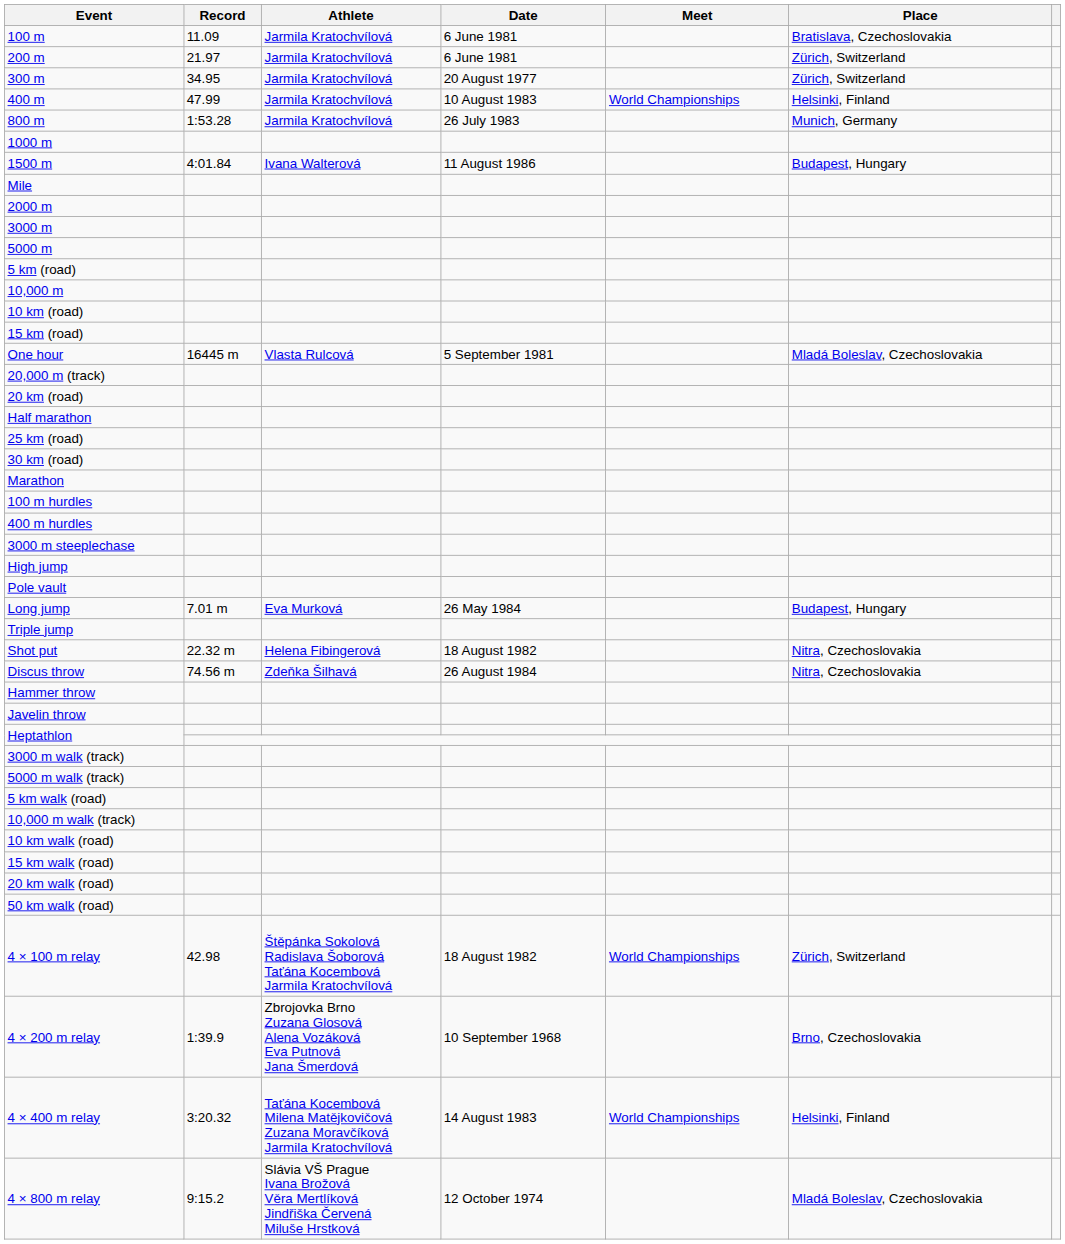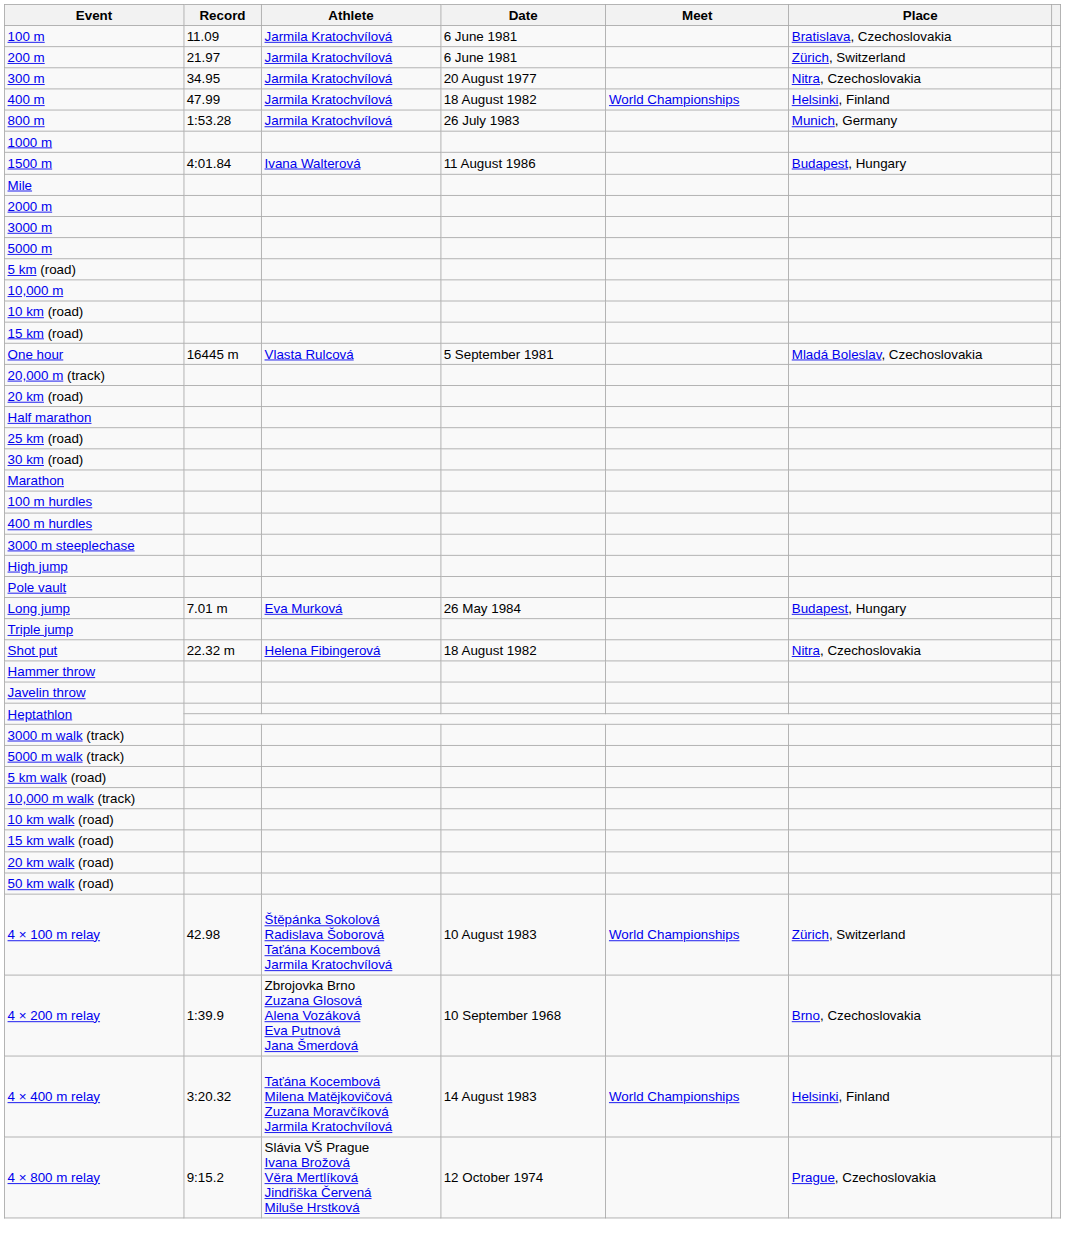 <table class="wikitable" style="font-size:95%; width: 95%;">
 <tr>
 <th>Event</th>
 <th>Record</th>
 <th>Athlete</th>
 <th>Date</th>
 <th>Meet</th>
 <th>Place</th>
 <th></th>
 </tr>
 <tr>
 <td><a href='#'>100 m</a></td>
 <td>11.09 </td>
 <td><a href='#'>Jarmila Kratochvílová</a></td>
 <td>6 June 1981</td>
 <td></td>
 <td><a href='#'>Bratislava</a>, Czechoslovakia</td>
 <td></td>
 </tr>
 <tr>
 <td><a href='#'>200 m</a></td>
 <td>21.97 </td>
 <td><a href='#'>Jarmila Kratochvílová</a></td>
 <td>6 June 1981</td>
 <td></td>
 <td><a href='#'>Zürich</a>, Switzerland</td>
 <td></td>
 </tr>
 <tr>
 <td><a href='#'>300 m</a></td>
 <td>34.95</td>
 <td><a href='#'>Jarmila Kratochvílová</a></td>
 <td>20 August 1977</td>
 <td></td>
-<td><a href='#'>Zürich</a>, Switzerland</td>
+<td><a href='#'>Nitra</a>, Czechoslovakia</td>
 <td></td>
 </tr>
 <tr>
 <td><a href='#'>400 m</a></td>
 <td>47.99</td>
 <td><a href='#'>Jarmila Kratochvílová</a></td>
-<td>10 August 1983</td>
+<td>18 August 1982</td>
 <td><a href='#'>World Championships</a></td>
 <td><a href='#'>Helsinki</a>, Finland</td>
 <td></td>
 </tr>
 <tr>
 <td><a href='#'>800 m</a></td>
 <td>1:53.28</td>
 <td><a href='#'>Jarmila Kratochvílová</a></td>
 <td>26 July 1983</td>
 <td></td>
 <td><a href='#'>Munich</a>, Germany</td>
 <td></td>
 </tr>
 <tr>
 <td><a href='#'>1000 m</a></td>
 <td></td>
 <td></td>
 <td></td>
 <td></td>
 <td></td>
 <td></td>
 </tr>
 <tr>
 <td><a href='#'>1500 m</a></td>
 <td>4:01.84</td>
 <td><a href='#'>Ivana Walterová</a></td>
 <td>11 August 1986</td>
 <td></td>
 <td><a href='#'>Budapest</a>, Hungary</td>
 <td></td>
 </tr>
 <tr>
 <td><a href='#'>Mile</a></td>
 <td></td>
 <td></td>
 <td></td>
 <td></td>
 <td></td>
 <td></td>
 </tr>
 <tr>
 <td><a href='#'>2000 m</a></td>
 <td></td>
 <td></td>
 <td></td>
 <td></td>
 <td></td>
 <td></td>
 </tr>
 <tr>
 <td><a href='#'>3000 m</a></td>
 <td></td>
 <td></td>
 <td></td>
 <td></td>
 <td></td>
 <td></td>
 </tr>
 <tr>
 <td><a href='#'>5000 m</a></td>
 <td></td>
 <td></td>
 <td></td>
 <td></td>
 <td></td>
 <td></td>
 </tr>
 <tr>
 <td><a href='#'>5 km</a> (road)</td>
 <td></td>
 <td></td>
 <td></td>
 <td></td>
 <td></td>
 <td></td>
 </tr>
 <tr>
 <td><a href='#'>10,000 m</a></td>
 <td></td>
 <td></td>
 <td></td>
 <td></td>
 <td></td>
 <td></td>
 </tr>
 <tr>
 <td><a href='#'>10 km</a> (road)</td>
 <td></td>
 <td></td>
 <td></td>
 <td></td>
 <td></td>
 <td></td>
 </tr>
 <tr>
 <td><a href='#'>15 km</a> (road)</td>
 <td></td>
 <td></td>
 <td></td>
 <td></td>
 <td></td>
 <td></td>
 </tr>
 <tr>
 <td><a href='#'>One hour</a></td>
 <td>16445 m </td>
 <td><a href='#'>Vlasta Rulcová</a></td>
 <td>5 September 1981</td>
 <td></td>
 <td><a href='#'>Mladá Boleslav</a>, Czechoslovakia</td>
 <td></td>
 </tr>
 <tr>
 <td><a href='#'>20,000 m</a> (track)</td>
 <td></td>
 <td></td>
 <td></td>
 <td></td>
 <td></td>
 <td></td>
 </tr>
 <tr>
 <td><a href='#'>20 km</a> (road)</td>
 <td></td>
 <td></td>
 <td></td>
 <td></td>
 <td></td>
 <td></td>
 </tr>
 <tr>
 <td><a href='#'>Half marathon</a></td>
 <td></td>
 <td></td>
 <td></td>
 <td></td>
 <td></td>
 <td></td>
 </tr>
 <tr>
 <td><a href='#'>25 km</a> (road)</td>
 <td></td>
 <td></td>
 <td></td>
 <td></td>
 <td></td>
 <td></td>
 </tr>
 <tr>
 <td><a href='#'>30 km</a> (road)</td>
 <td></td>
 <td></td>
 <td></td>
 <td></td>
 <td></td>
 <td></td>
 </tr>
 <tr>
 <td><a href='#'>Marathon</a></td>
 <td></td>
 <td></td>
 <td></td>
 <td></td>
 <td></td>
 <td></td>
 </tr>
 <tr>
 <td><a href='#'>100 m hurdles</a></td>
 <td></td>
 <td></td>
 <td></td>
 <td></td>
 <td></td>
 <td></td>
 </tr>
 <tr>
 <td><a href='#'>400 m hurdles</a></td>
 <td></td>
 <td></td>
 <td></td>
 <td></td>
 <td></td>
 <td></td>
 </tr>
 <tr>
 <td><a href='#'>3000 m steeplechase</a></td>
 <td></td>
 <td></td>
 <td></td>
 <td></td>
 <td></td>
 <td></td>
 </tr>
 <tr>
 <td><a href='#'>High jump</a></td>
 <td></td>
 <td></td>
 <td></td>
 <td></td>
 <td></td>
 <td></td>
 </tr>
 <tr>
 <td><a href='#'>Pole vault</a></td>
 <td></td>
 <td></td>
 <td></td>
 <td></td>
 <td></td>
 <td></td>
 </tr>
 <tr>
 <td><a href='#'>Long jump</a></td>
 <td>7.01 m </td>
 <td><a href='#'>Eva Murková</a></td>
 <td>26 May 1984</td>
 <td></td>
 <td><a href='#'>Budapest</a>, Hungary</td>
 <td></td>
 </tr>
 <tr>
 <td><a href='#'>Triple jump</a></td>
 <td></td>
 <td></td>
 <td></td>
 <td></td>
 <td></td>
 <td></td>
 </tr>
 <tr>
 <td><a href='#'>Shot put</a></td>
 <td>22.32 m</td>
 <td><a href='#'>Helena Fibingerová</a></td>
 <td>18 August 1982</td>
 <td></td>
 <td><a href='#'>Nitra</a>, Czechoslovakia</td>
 <td></td>
 </tr>
 <tr>
-<td><a href='#'>Discus throw</a></td>
-<td>74.56 m</td>
-<td><a href='#'>Zdeňka Šilhavá</a></td>
-<td>26 August 1984</td>
-<td></td>
-<td><a href='#'>Nitra</a>, Czechoslovakia</td>
-<td></td>
-</tr>
-<tr>
 <td><a href='#'>Hammer throw</a></td>
 <td></td>
 <td></td>
 <td></td>
 <td></td>
 <td></td>
 <td></td>
 </tr>
 <tr>
 <td><a href='#'>Javelin throw</a></td>
 <td></td>
 <td></td>
 <td></td>
 <td></td>
 <td></td>
 <td></td>
 </tr>
 <tr>
 <td rowspan=2><a href='#'>Heptathlon</a></td>
 <td></td>
 <td></td>
 <td></td>
 <td></td>
 <td></td>
 <td></td>
 </tr>
 <tr>
 <td colspan=5></td>
 <td></td>
 </tr>
 <tr>
 <td><a href='#'>3000 m walk</a> (track)</td>
 <td></td>
 <td></td>
 <td></td>
 <td></td>
 <td></td>
 <td></td>
 </tr>
 <tr>
 <td><a href='#'>5000 m walk</a> (track)</td>
 <td></td>
 <td></td>
 <td></td>
 <td></td>
 <td></td>
 <td></td>
 </tr>
 <tr>
 <td><a href='#'>5 km walk</a> (road)</td>
 <td></td>
 <td></td>
 <td></td>
 <td></td>
 <td></td>
 <td></td>
 </tr>
 <tr>
 <td><a href='#'>10,000 m walk</a> (track)</td>
 <td></td>
 <td></td>
 <td></td>
 <td></td>
 <td></td>
 <td></td>
 </tr>
 <tr>
 <td><a href='#'>10 km walk</a> (road)</td>
 <td></td>
 <td></td>
 <td></td>
 <td></td>
 <td></td>
 <td></td>
 </tr>
 <tr>
 <td><a href='#'>15 km walk</a> (road)</td>
 <td></td>
 <td></td>
 <td></td>
 <td></td>
 <td></td>
 <td></td>
 </tr>
 <tr>
 <td><a href='#'>20 km walk</a> (road)</td>
 <td></td>
 <td></td>
 <td></td>
 <td></td>
 <td></td>
 <td></td>
 </tr>
 <tr>
 <td><a href='#'>50 km walk</a> (road)</td>
 <td></td>
 <td></td>
 <td></td>
 <td></td>
 <td></td>
 <td></td>
 </tr>
 <tr>
 <td><a href='#'>4 × 100 m relay</a></td>
 <td>42.98</td>
 <td><br><a href='#'>Štěpánka Sokolová</a><br><a href='#'>Radislava Šoborová</a><br><a href='#'>Taťána Kocembová</a><br><a href='#'>Jarmila Kratochvílová</a></td>
-<td>18 August 1982</td>
+<td>10 August 1983</td>
 <td><a href='#'>World Championships</a></td>
 <td><a href='#'>Zürich</a>, Switzerland</td>
 <td></td>
 </tr>
 <tr>
 <td><a href='#'>4 × 200 m relay</a></td>
 <td>1:39.9 </td>
 <td>Zbrojovka Brno<br><a href='#'>Zuzana Glosová</a><br><a href='#'>Alena Vozáková</a><br><a href='#'>Eva Putnová</a><br><a href='#'>Jana Šmerdová</a></td>
 <td>10 September 1968</td>
 <td></td>
 <td><a href='#'>Brno</a>, Czechoslovakia</td>
 <td></td>
 </tr>
 <tr>
 <td><a href='#'>4 × 400 m relay</a></td>
 <td>3:20.32</td>
 <td><br><a href='#'>Taťána Kocembová</a><br><a href='#'>Milena Matějkovičová</a><br><a href='#'>Zuzana Moravčíková</a><br><a href='#'>Jarmila Kratochvílová</a></td>
 <td>14 August 1983</td>
 <td><a href='#'>World Championships</a></td>
 <td><a href='#'>Helsinki</a>, Finland</td>
 <td></td>
 </tr>
 <tr>
 <td><a href='#'>4 × 800 m relay</a></td>
 <td>9:15.2 </td>
 <td>Slávia VŠ Prague<br><a href='#'>Ivana Brožová</a><br><a href='#'>Věra Mertlíková</a><br><a href='#'>Jindřiška Červená</a><br><a href='#'>Miluše Hrstková</a></td>
 <td>12 October 1974</td>
 <td></td>
-<td><a href='#'>Mladá Boleslav</a>, Czechoslovakia</td>
+<td><a href='#'>Prague</a>, Czechoslovakia</td>
 <td></td>
 </tr>
 </table>
